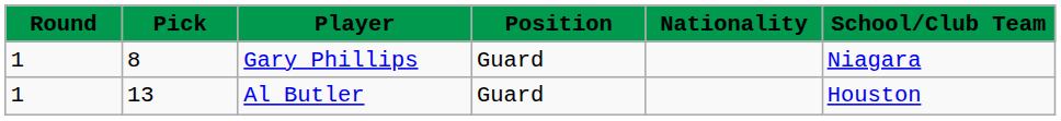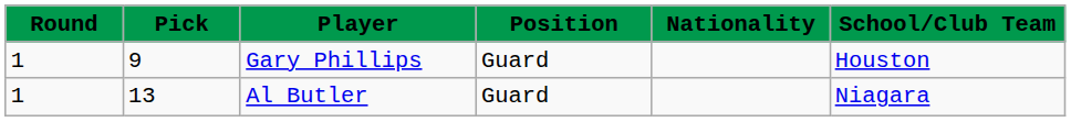 <table class="wikitable sortable sortable">
 <tr>
 <th style="background:#00994d; width:10%;">Round</th>
 <th style="background:#00994d; width:10%;">Pick</th>
 <th style="background:#00994d; width:20%;">Player</th>
 <th style="background:#00994d; width:15%;">Position</th>
 <th style="background:#00994d; width:15%;">Nationality</th>
 <th style="background:#00994d; width:20%;">School/Club Team</th>
 </tr>
 <tr>
 <td>1</td>
-<td>8</td>
+<td>9</td>
 <td><a href='#'>Gary Phillips</a></td>
 <td>Guard</td>
 <td></td>
-<td><a href='#'>Niagara</a></td>
+<td><a href='#'>Houston</a></td>
 </tr>
 <tr>
 <td>1</td>
 <td>13</td>
 <td><a href='#'>Al Butler</a></td>
 <td>Guard</td>
 <td></td>
-<td><a href='#'>Houston</a></td>
+<td><a href='#'>Niagara</a></td>
 </tr>
 </table>
